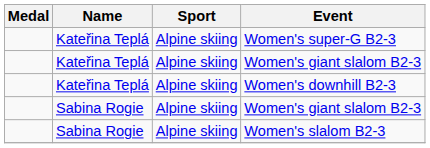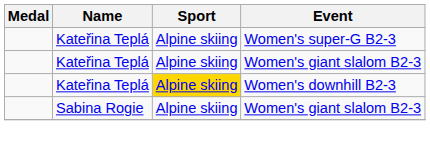 <table class="wikitable sortable" style="font-size:95%">
 <tr>
 <th>Medal</th>
 <th>Name</th>
 <th>Sport</th>
 <th>Event</th>
 </tr>
 <tr>
 <td></td>
 <td><a href='#'>Kateřina Teplá</a></td>
 <td><a href='#'>Alpine skiing</a></td>
 <td><a href='#'>Women's super-G B2-3</a></td>
 </tr>
 <tr>
 <td></td>
 <td><a href='#'>Kateřina Teplá</a></td>
 <td><a href='#'>Alpine skiing</a></td>
 <td><a href='#'>Women's giant slalom B2-3</a></td>
 </tr>
 <tr>
 <td></td>
 <td><a href='#'>Kateřina Teplá</a></td>
-<td><a href='#'>Alpine skiing</a></td>
+<td style="background: gold;"><a href='#'>Alpine skiing</a></td>
 <td><a href='#'>Women's downhill B2-3</a></td>
 </tr>
 <tr>
 <td></td>
 <td><a href='#'>Sabina Rogie</a></td>
 <td><a href='#'>Alpine skiing</a></td>
 <td><a href='#'>Women's giant slalom B2-3</a></td>
 </tr>
 <tr>
-<td></td>
-<td><a href='#'>Sabina Rogie</a></td>
-<td><a href='#'>Alpine skiing</a></td>
-<td><a href='#'>Women's slalom B2-3</a></td>
-</tr>
-<tr>
 </tr>
 </table>
